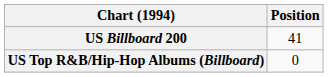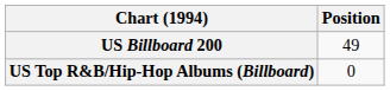 <table class="wikitable sortable plainrowheaders" style="text-align:center">
 <tr>
 <th scope="col">Chart (1994)</th>
 <th scope="col">Position</th>
 </tr>
 <tr>
 <th scope="row">US <em>Billboard</em> 200</th>
-<td>41</td>
+<td>49</td>
 </tr>
 <tr>
 <th scope="row">US Top R&B/Hip-Hop Albums (<em>Billboard</em>)</th>
 <td>0</td>
 </tr>
 </table>
